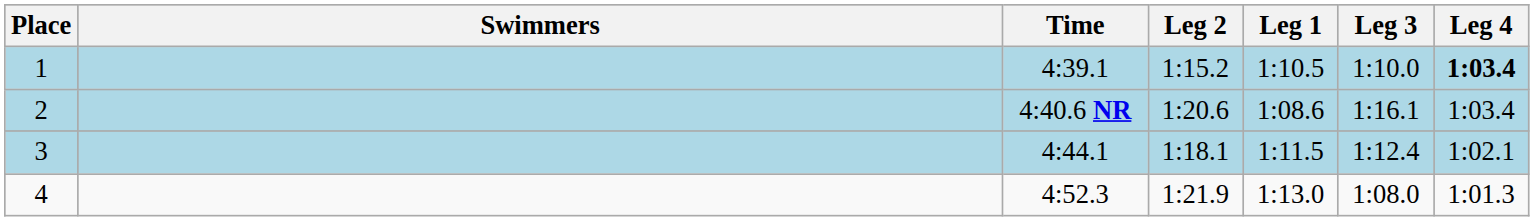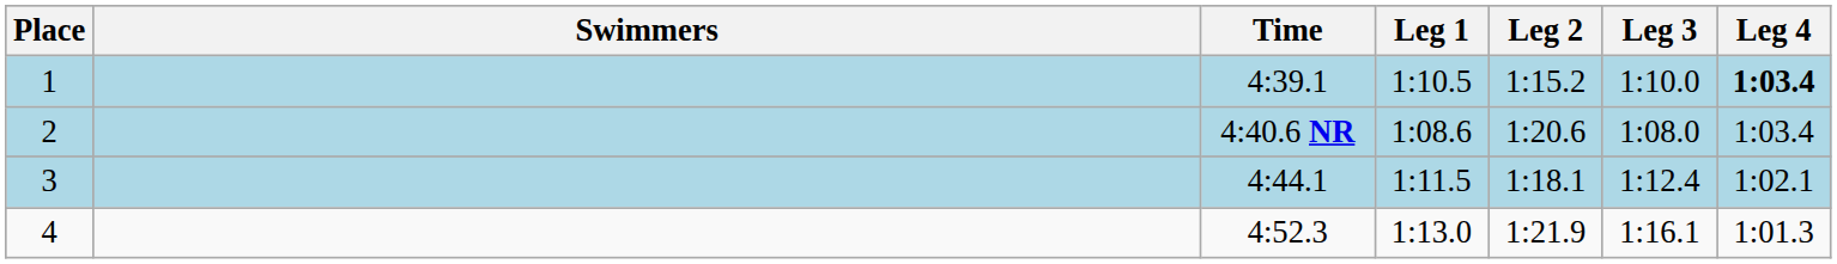 <table class=wikitable style="text-align:center">
 <tr>
 <th>Place</th>
 <th width=550>Swimmers</th>
 <th width=80>Time</th>
+<th width=50>Leg 1</th>
 <th width=50>Leg 2</th>
-<th width=50>Leg 1</th>
 <th width=50>Leg 3</th>
 <th width=50>Leg 4</th>
 </tr>
 <tr bgcolor=lightblue>
 <td>1</td>
 <td align=left></td>
 <td>4:39.1</td>
+<td>1:10.5</td>
 <td>1:15.2</td>
-<td>1:10.5</td>
 <td>1:10.0</td>
 <td><strong>1:03.4</strong></td>
 </tr>
 <tr bgcolor=lightblue>
 <td>2</td>
 <td align=left></td>
 <td>4:40.6 <strong><a href='#'>NR</a></strong></td>
+<td>1:08.6</td>
 <td>1:20.6</td>
-<td>1:08.6</td>
-<td>1:16.1</td>
+<td>1:08.0</td>
 <td>1:03.4</td>
 </tr>
 <tr bgcolor=lightblue>
 <td>3</td>
 <td align=left></td>
 <td>4:44.1</td>
+<td>1:11.5</td>
 <td>1:18.1</td>
-<td>1:11.5</td>
 <td>1:12.4</td>
 <td>1:02.1</td>
 </tr>
 <tr>
 <td>4</td>
 <td align=left></td>
 <td>4:52.3</td>
+<td>1:13.0</td>
 <td>1:21.9</td>
-<td>1:13.0</td>
-<td>1:08.0</td>
+<td>1:16.1</td>
 <td>1:01.3</td>
 </tr>
 </table>
